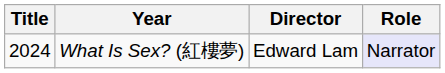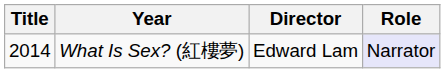 <table class="wikitable sortable">
 <tr>
 <th>Title</th>
 <th>Year</th>
 <th>Director</th>
 <th>Role</th>
 </tr>
 <tr>
-<td>2024</td>
+<td>2014</td>
 <td><em>What Is Sex?</em> (紅樓夢)</td>
 <td>Edward Lam</td>
 <td style="background: lavender;">Narrator</td>
 </tr>
 </table>
